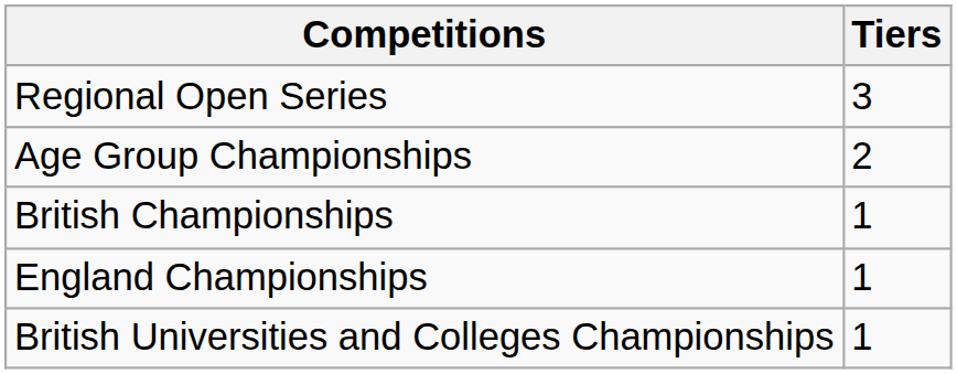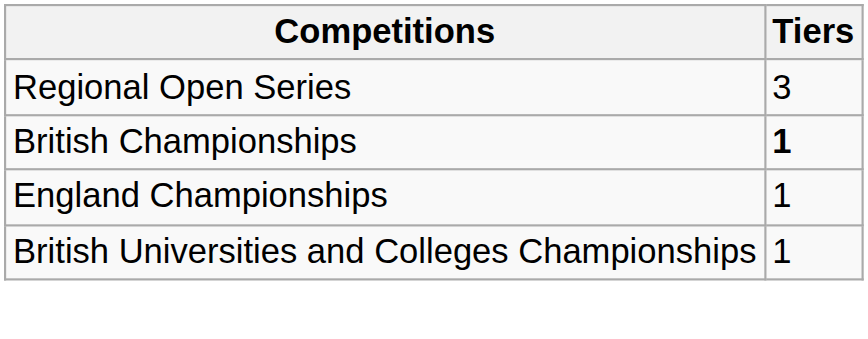 <table class="wikitable">
 <tr>
 <th>Competitions</th>
 <th>Tiers</th>
 </tr>
 <tr>
 <td>Regional Open Series</td>
 <td>3</td>
 </tr>
 <tr>
-<td>Age Group Championships</td>
-<td>2</td>
-</tr>
-<tr>
 <td>British Championships</td>
-<td>1</td>
+<td><strong>1</strong></td>
 </tr>
 <tr>
 <td>England Championships</td>
 <td>1</td>
 </tr>
 <tr>
 <td>British Universities and Colleges Championships</td>
 <td>1</td>
 </tr>
 </table>
